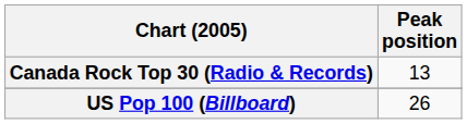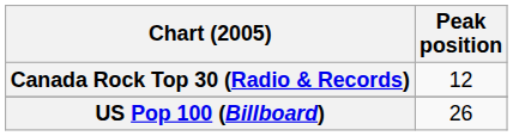 <table class="wikitable sortable plainrowheaders" style="text-align: center;">
 <tr>
 <th scope="col">Chart (2005)</th>
 <th scope="col">Peak<br>position</th>
 </tr>
 <tr>
 <th scope="row">Canada Rock Top 30 (<a href='#'>Radio & Records</a>)</th>
-<td align=center>13</td>
+<td align=center>12</td>
 </tr>
 <tr>
 </tr>
 <tr>
 </tr>
 <tr>
 </tr>
 <tr>
 </tr>
 <tr>
 </tr>
 <tr>
 </tr>
 <tr>
 </tr>
 <tr>
 <th scope="row">US <a href='#'>Pop 100</a> (<a href='#'><em>Billboard</em></a>)</th>
 <td align="center">26</td>
 </tr>
 </table>
